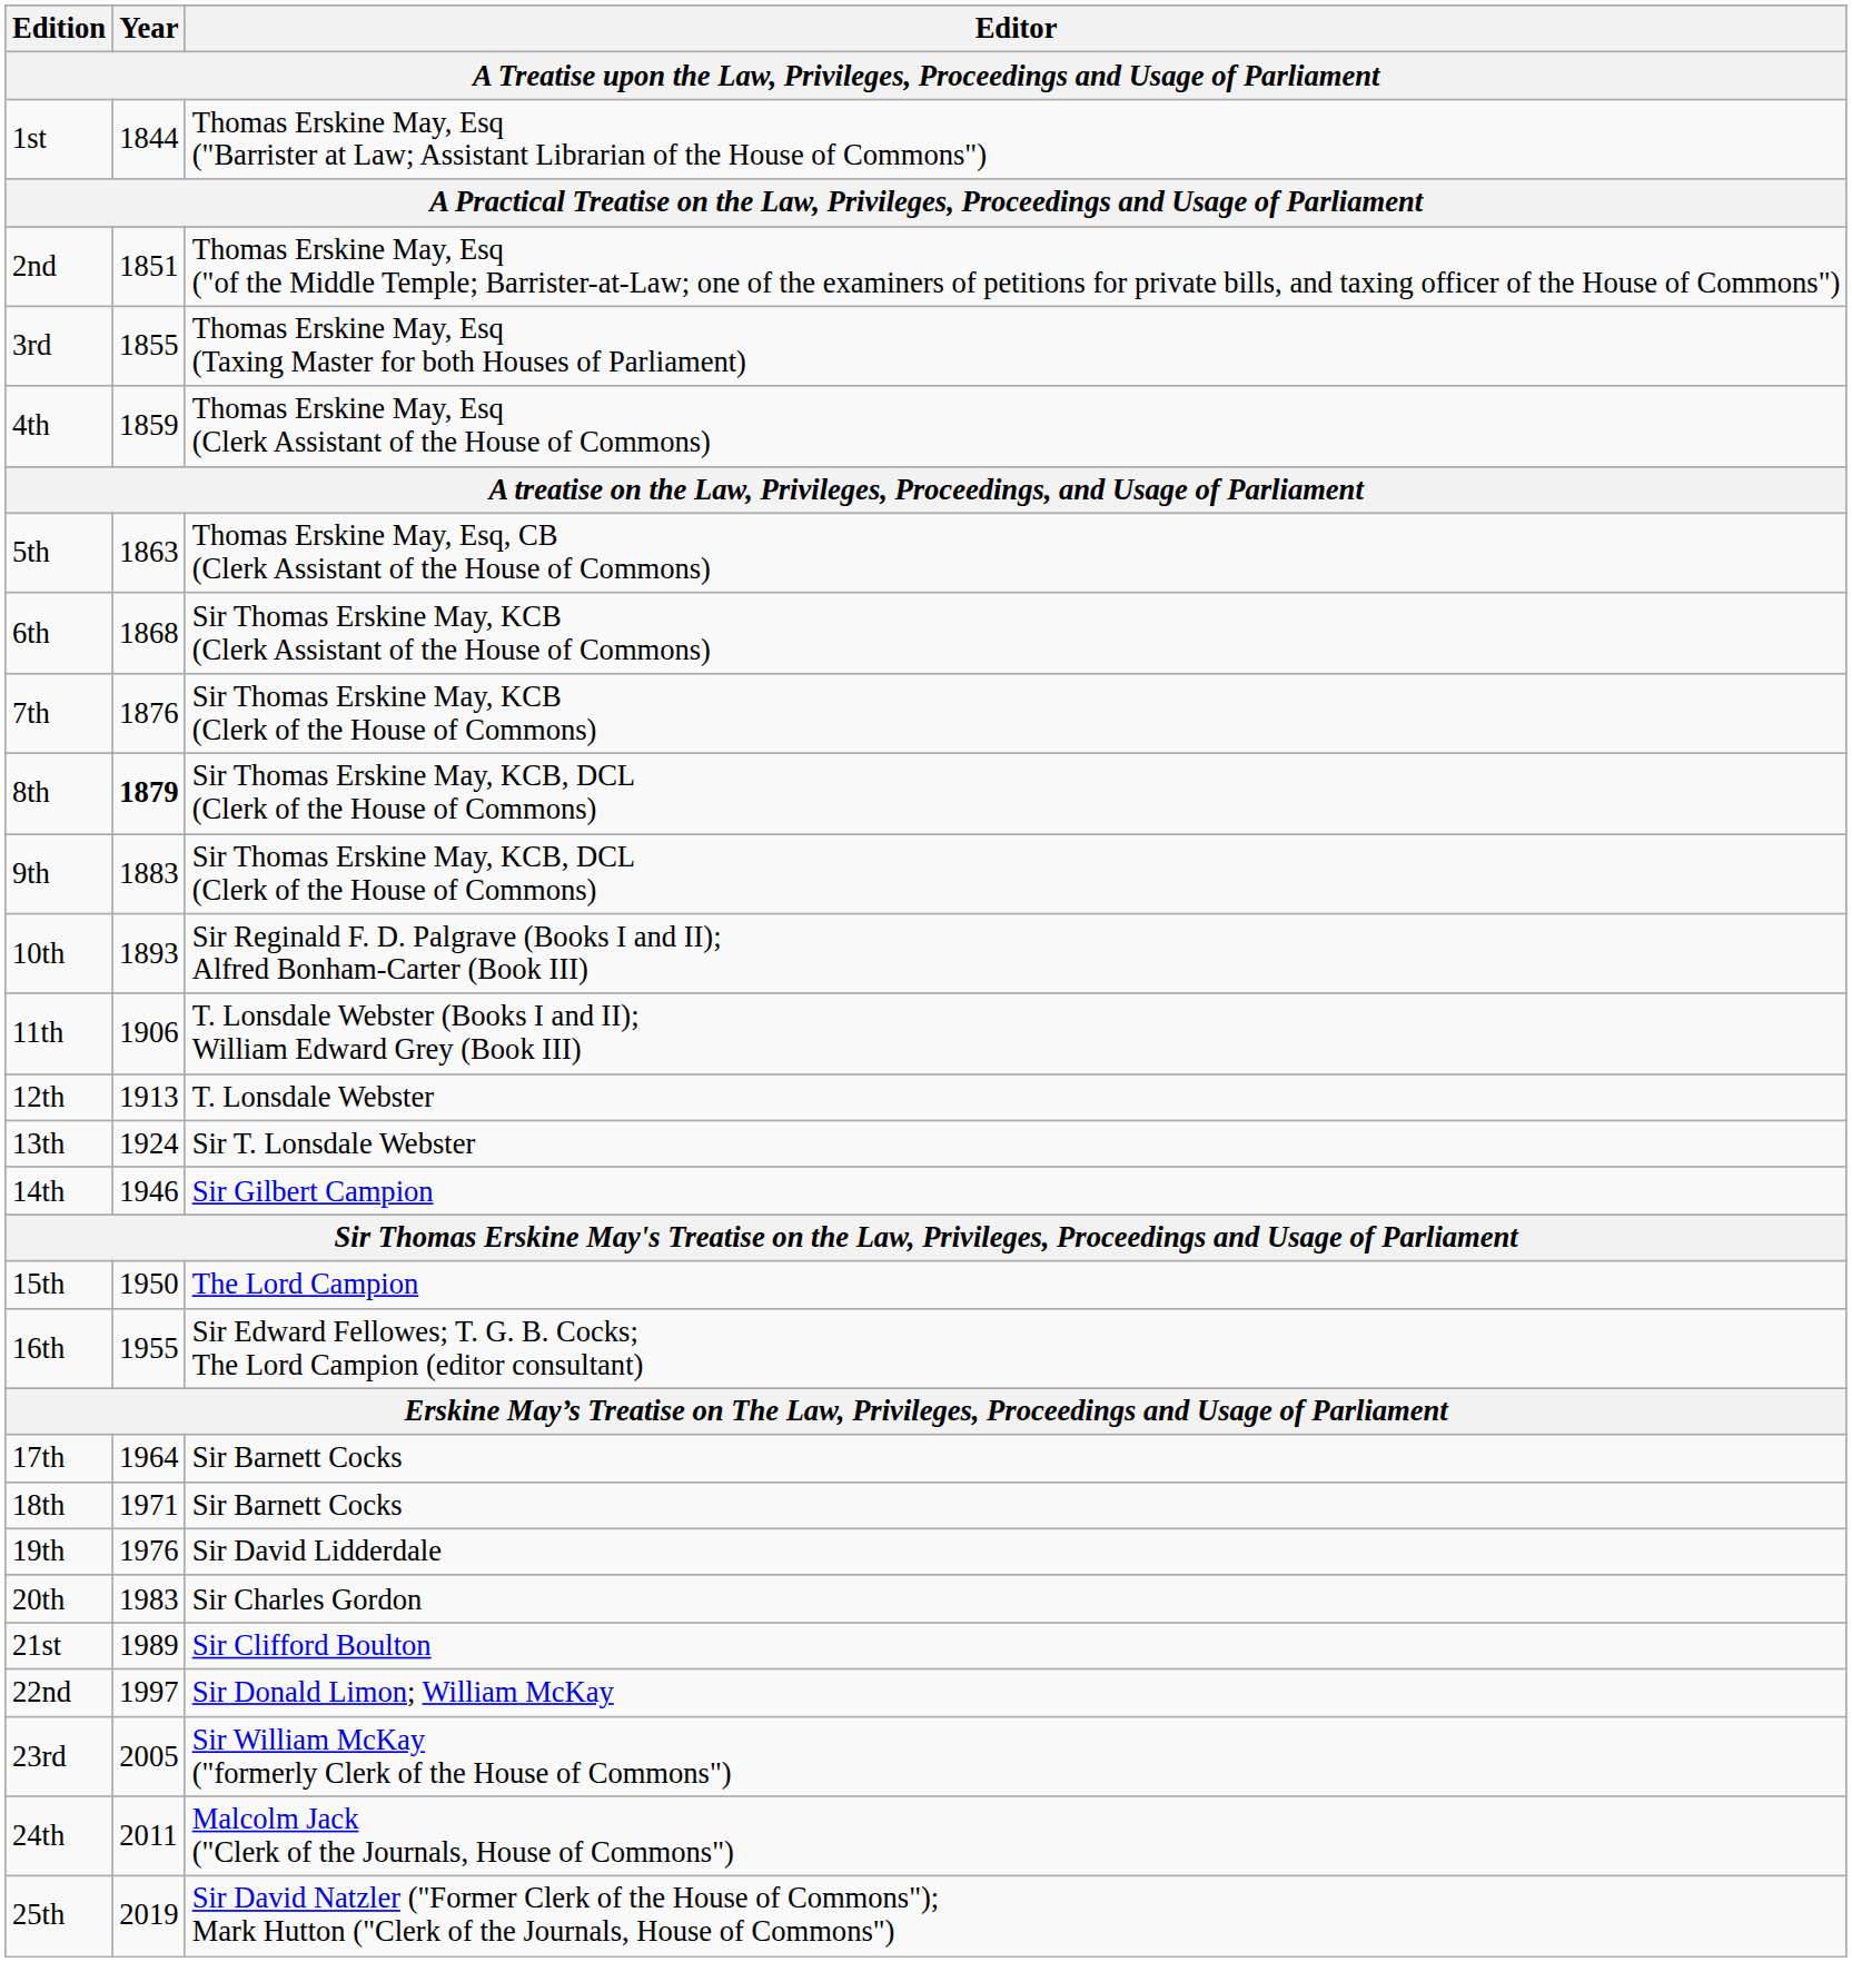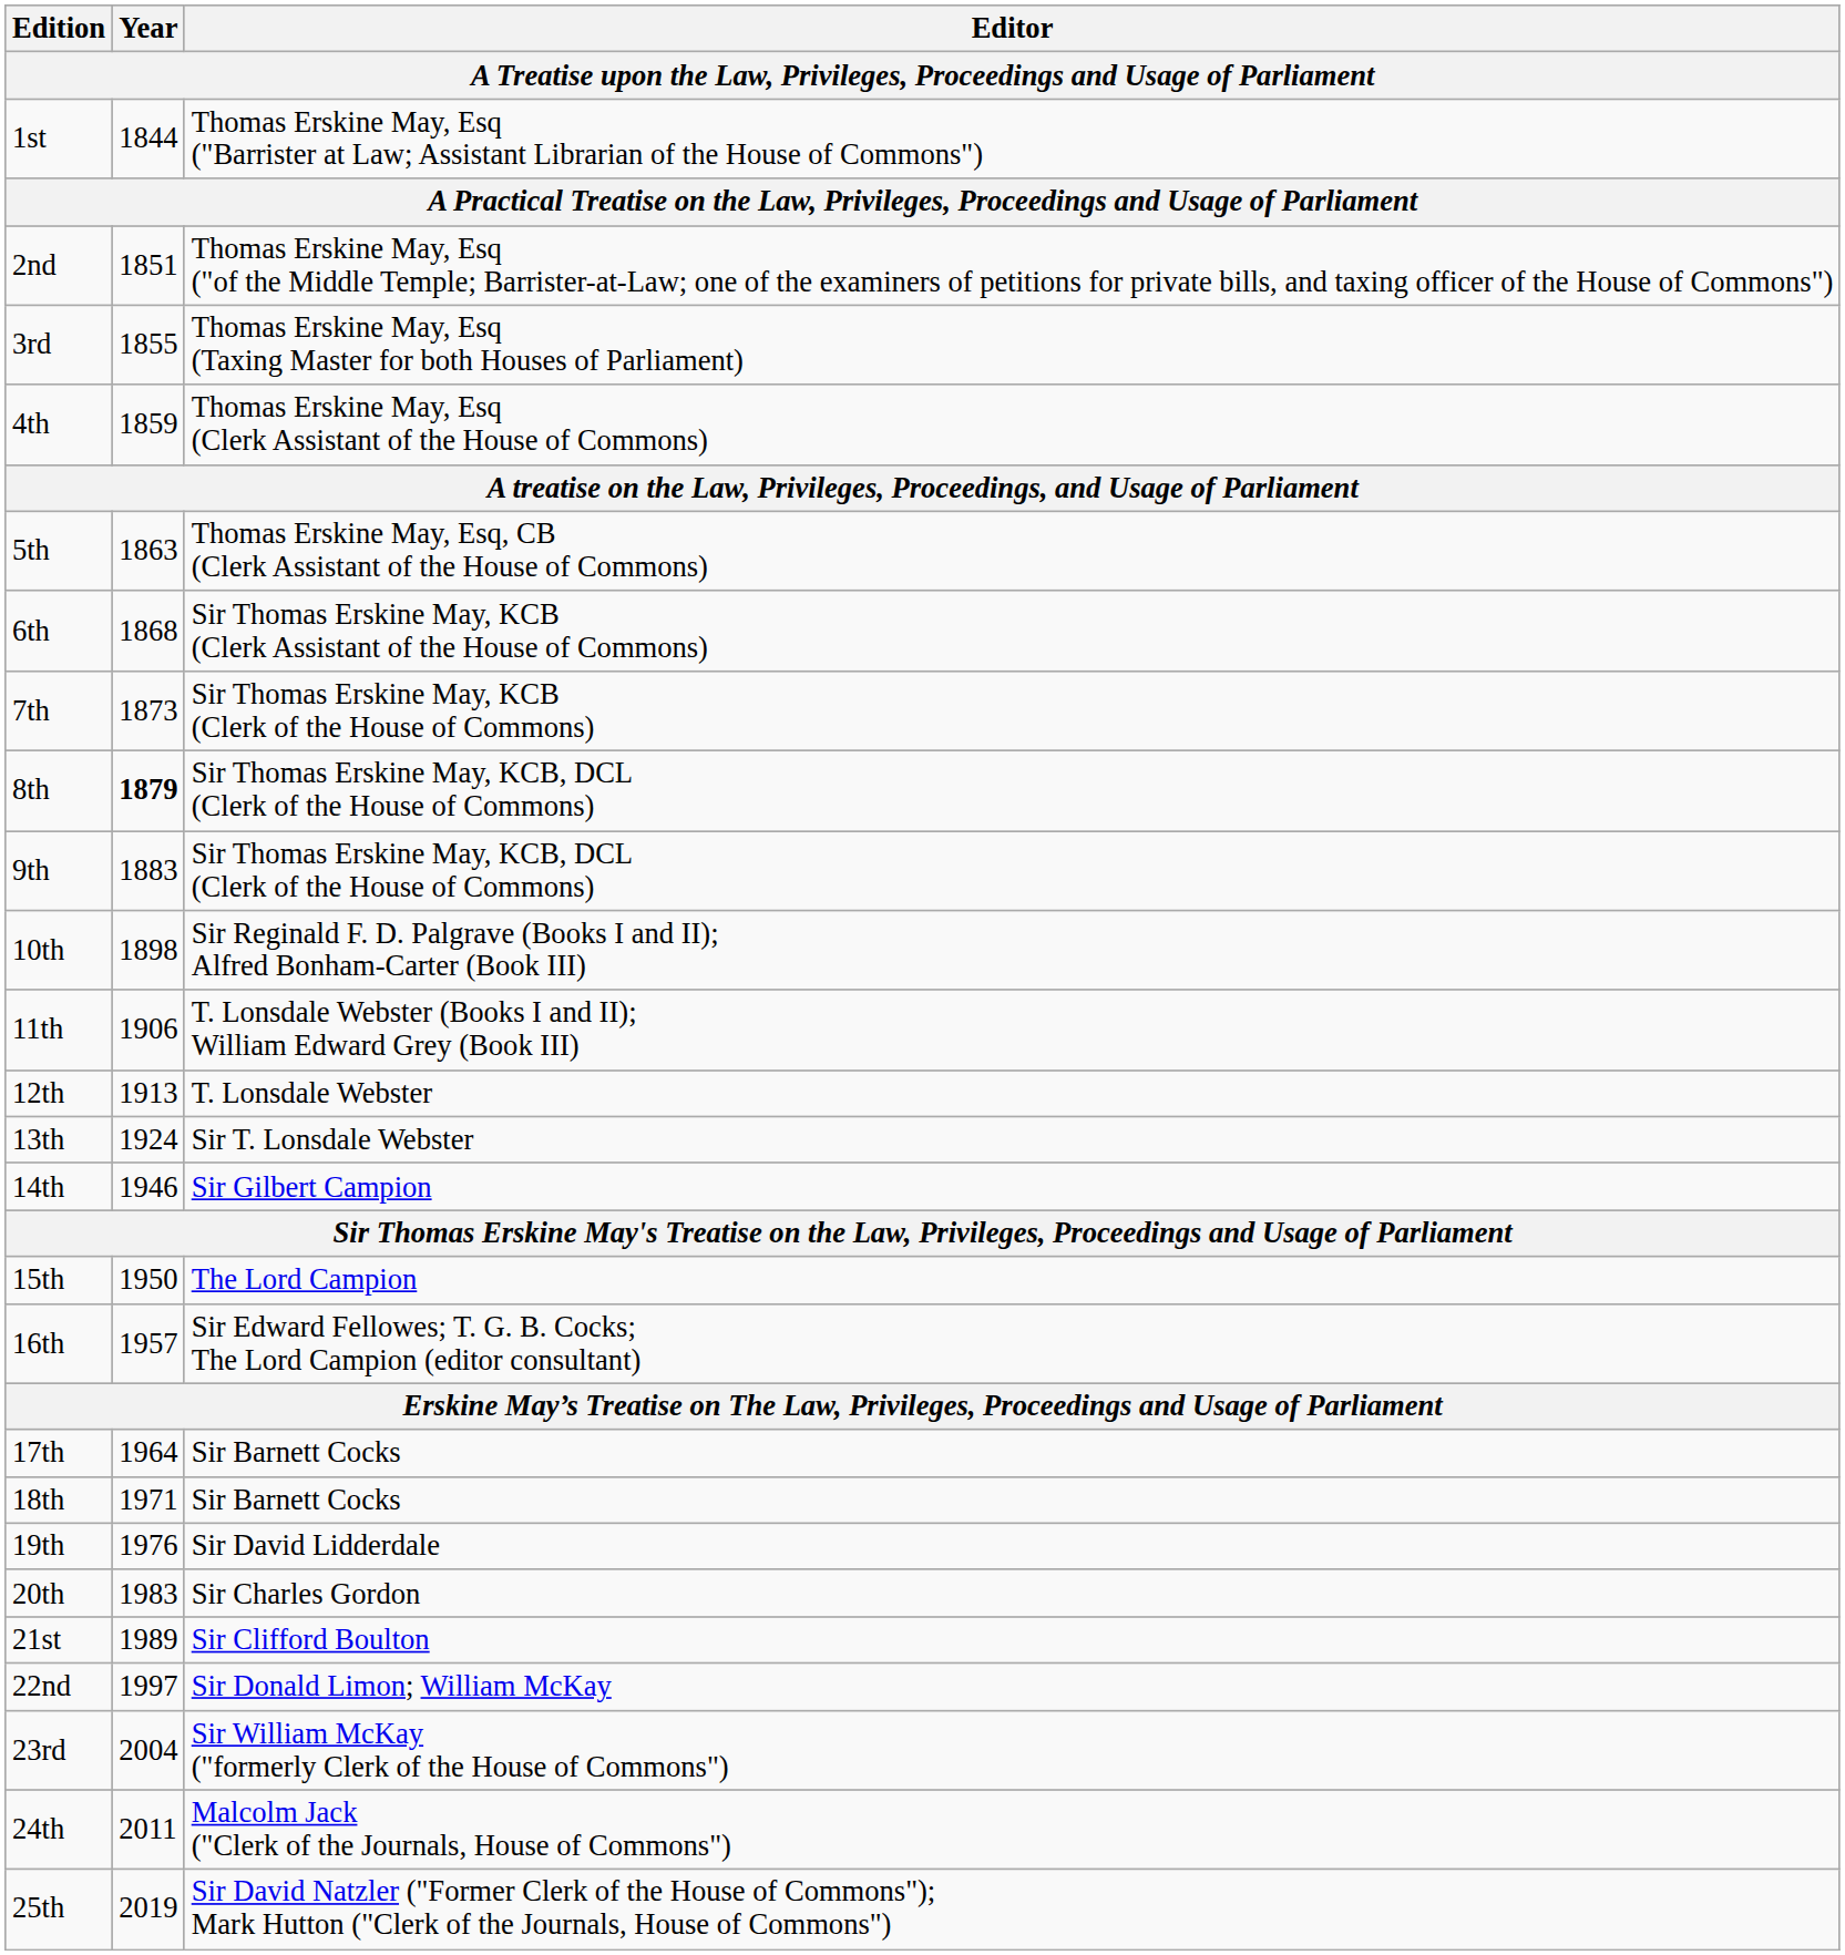 <table class="wikitable" border="1">
 <tr>
 <th>Edition</th>
 <th>Year</th>
 <th>Editor</th>
 </tr>
 <tr>
 <th colspan="3"><em>A Treatise upon the Law, Privileges, Proceedings and Usage of Parliament</em></th>
 </tr>
 <tr>
 <td>1st</td>
 <td>1844</td>
 <td>Thomas Erskine May, Esq <br>("Barrister at Law; Assistant Librarian of the House of Commons")</td>
 </tr>
 <tr>
 <th colspan="3"><em>A Practical Treatise on the Law, Privileges, Proceedings and Usage of Parliament</em></th>
 </tr>
 <tr>
 <td>2nd</td>
 <td>1851</td>
 <td>Thomas Erskine May, Esq <br>("of the Middle Temple; Barrister-at-Law; one of the examiners of petitions for private bills, and taxing officer of the House of Commons")</td>
 </tr>
 <tr>
 <td>3rd</td>
 <td>1855</td>
 <td>Thomas Erskine May, Esq <br>(Taxing Master for both Houses of Parliament)</td>
 </tr>
 <tr>
 <td>4th</td>
 <td>1859</td>
 <td>Thomas Erskine May, Esq <br>(Clerk Assistant of the House of Commons)</td>
 </tr>
 <tr>
 <th colspan="3"><em>A treatise on the Law, Privileges, Proceedings, and Usage of Parliament</em></th>
 </tr>
 <tr>
 <td>5th</td>
 <td>1863</td>
 <td>Thomas Erskine May, Esq, CB <br>(Clerk Assistant of the House of Commons)</td>
 </tr>
 <tr>
 <td>6th</td>
 <td>1868</td>
 <td>Sir Thomas Erskine May, KCB <br>(Clerk Assistant of the House of Commons)</td>
 </tr>
 <tr>
 <td>7th</td>
-<td>1876</td>
+<td>1873</td>
 <td>Sir Thomas Erskine May, KCB <br>(Clerk of the House of Commons)</td>
 </tr>
 <tr>
 <td>8th</td>
 <td><strong>1879</strong></td>
 <td>Sir Thomas Erskine May, KCB, DCL <br>(Clerk of the House of Commons)</td>
 </tr>
 <tr>
 <td>9th</td>
 <td>1883</td>
 <td>Sir Thomas Erskine May, KCB, DCL <br>(Clerk of the House of Commons)</td>
 </tr>
 <tr>
 <td>10th</td>
-<td>1893</td>
+<td>1898</td>
 <td>Sir Reginald F. D. Palgrave (Books I and II); <br>Alfred Bonham-Carter (Book III)</td>
 </tr>
 <tr>
 <td>11th</td>
 <td>1906</td>
 <td>T. Lonsdale Webster (Books I and II); <br>William Edward Grey (Book III)</td>
 </tr>
 <tr>
 <td>12th</td>
 <td>1913</td>
 <td>T. Lonsdale Webster</td>
 </tr>
 <tr>
 <td>13th</td>
 <td>1924</td>
 <td>Sir T. Lonsdale Webster</td>
 </tr>
 <tr>
 <td>14th</td>
 <td>1946</td>
 <td><a href='#'>Sir Gilbert Campion</a></td>
 </tr>
 <tr>
 <th colspan="3"><em>Sir Thomas Erskine May's Treatise on the Law, Privileges, Proceedings and Usage of Parliament</em></th>
 </tr>
 <tr>
 <td>15th</td>
 <td>1950</td>
 <td><a href='#'>The Lord Campion</a></td>
 </tr>
 <tr>
 <td>16th</td>
-<td>1955</td>
+<td>1957</td>
 <td>Sir Edward Fellowes; T. G. B. Cocks; <br>The Lord Campion (editor consultant)</td>
 </tr>
 <tr>
 <th colspan="3"><em>Erskine May’s Treatise on The Law, Privileges, Proceedings and Usage of Parliament</em></th>
 </tr>
 <tr>
 <td>17th</td>
 <td>1964</td>
 <td>Sir Barnett Cocks</td>
 </tr>
 <tr>
 <td>18th</td>
 <td>1971</td>
 <td>Sir Barnett Cocks</td>
 </tr>
 <tr>
 <td>19th</td>
 <td>1976</td>
 <td>Sir David Lidderdale</td>
 </tr>
 <tr>
 <td>20th</td>
 <td>1983</td>
 <td>Sir Charles Gordon</td>
 </tr>
 <tr>
 <td>21st</td>
 <td>1989</td>
 <td><a href='#'>Sir Clifford Boulton</a></td>
 </tr>
 <tr>
 <td>22nd</td>
 <td>1997</td>
 <td><a href='#'>Sir Donald Limon</a>; <a href='#'>William McKay</a></td>
 </tr>
 <tr>
 <td>23rd</td>
-<td>2005</td>
+<td>2004</td>
 <td><a href='#'>Sir William McKay</a> <br>("formerly Clerk of the House of Commons")</td>
 </tr>
 <tr>
 <td>24th</td>
 <td>2011</td>
 <td><a href='#'>Malcolm Jack</a><br>("Clerk of the Journals, House of Commons")</td>
 </tr>
 <tr>
 <td>25th</td>
 <td>2019</td>
 <td><a href='#'>Sir David Natzler</a>  ("Former Clerk of the House of Commons"); <br>Mark Hutton ("Clerk of the Journals, House of Commons")</td>
 </tr>
 </table>
